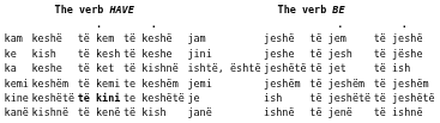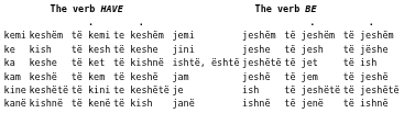 <table>
 <tr>
 <th rowspan="2"></th>
 <th colspan="4">The verb <em>HAVE</em></th>
 <th colspan="4">The verb <em>BE</em></th>
 </tr>
 <tr>
 <th></th>
 <th></th>
 <th>.</th>
 <th>.</th>
 <th></th>
 <th></th>
 <th>.</th>
 <th>.</th>
 </tr>
 <tr>
 <th></th>
-<td>kam</td>
-<td>keshë</td>
-<td>të kem</td>
-<td>të keshë</td>
-<td>jam</td>
-<td>jeshë</td>
-<td>të jem</td>
-<td>të jeshë</td>
+<td>kemi</td>
+<td>keshëm</td>
+<td>të kemi</td>
+<td>te keshëm</td>
+<td>jemi</td>
+<td>jeshëm</td>
+<td>të jeshëm</td>
+<td>të jeshëm</td>
 </tr>
 <tr>
 <th></th>
 <td>ke</td>
 <td>kish</td>
 <td>të kesh</td>
 <td>të keshe</td>
 <td>jini</td>
 <td>jeshe</td>
 <td>të jesh</td>
 <td>të jëshe</td>
 </tr>
 <tr>
 <th></th>
 <td>ka</td>
 <td>keshe</td>
 <td>të ket</td>
 <td>të kishnë</td>
 <td>ishtë, është</td>
 <td>jeshëtë</td>
 <td>të jet</td>
 <td>të ish</td>
 </tr>
 <tr>
 <th></th>
-<td>kemi</td>
-<td>keshëm</td>
-<td>të kemi</td>
-<td>te keshëm</td>
-<td>jemi</td>
-<td>jeshëm</td>
-<td>të jeshëm</td>
-<td>të jeshëm</td>
+<td>kam</td>
+<td>keshë</td>
+<td>të kem</td>
+<td>të keshë</td>
+<td>jam</td>
+<td>jeshë</td>
+<td>të jem</td>
+<td>të jeshë</td>
 </tr>
 <tr>
 <th></th>
 <td>kine</td>
 <td>keshëtë</td>
-<td><strong>të kini</strong></td>
+<td>të kini</td>
 <td>te keshëtë</td>
 <td>je</td>
 <td>ish</td>
 <td>të jeshëtë</td>
 <td>të jeshëtë</td>
 </tr>
 <tr>
 <th></th>
 <td>kanë</td>
 <td>kishnë</td>
 <td>të kenë</td>
 <td>të kish</td>
 <td>janë</td>
 <td>ishnë</td>
 <td>të jenë</td>
 <td>të ishnë</td>
 </tr>
 </table>
